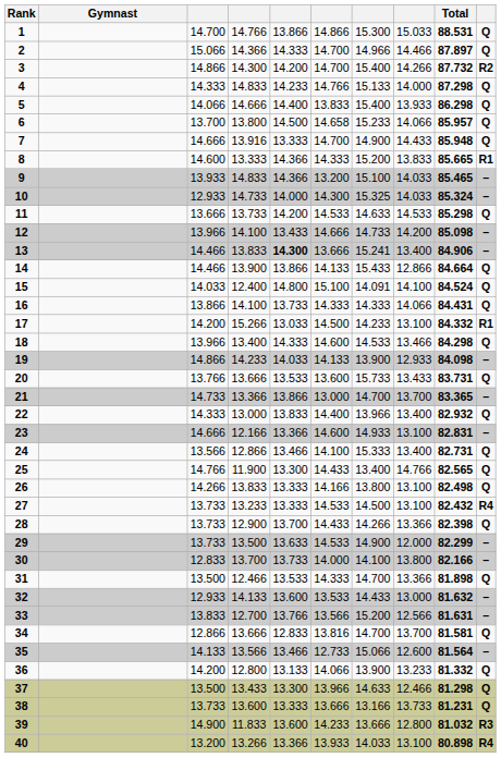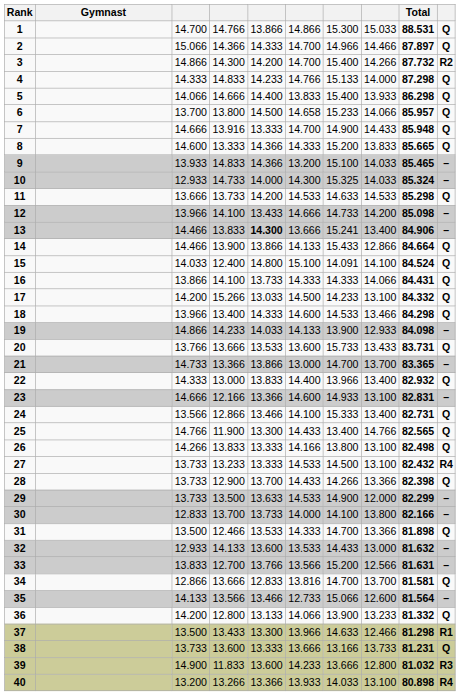 <table class="wikitable sortable" style="text-align:center; font-size:100%">
 <tr>
 <th scope="col" style="width:15px;">Rank</th>
 <th scope="col" style="width:200px;">Gymnast</th>
 <th scope="col" style="width:50px;"></th>
 <th scope="col" style="width:50px;"></th>
 <th scope="col" style="width:50px;"></th>
 <th scope="col" style="width:50px;"></th>
 <th scope="col" style="width:50px;"></th>
 <th scope="col" style="width:50px;"></th>
 <th scope="col" style="width:50px;">Total</th>
 <th scope="col" style="width:15px;"></th>
 </tr>
 <tr>
 <td scope="row" style="text-align:center;"><strong>1</strong></td>
 <td style="text-align:left;"></td>
 <td>14.700</td>
 <td>14.766</td>
 <td>13.866</td>
 <td>14.866</td>
 <td>15.300</td>
 <td>15.033</td>
 <td><strong>88.531</strong></td>
 <td><strong>Q</strong></td>
 </tr>
 <tr>
 <td scope="row" style="text-align:center;"><strong>2</strong></td>
 <td style="text-align:left;"></td>
 <td>15.066</td>
 <td>14.366</td>
 <td>14.333</td>
 <td>14.700</td>
 <td>14.966</td>
 <td>14.466</td>
 <td><strong>87.897</strong></td>
 <td><strong>Q</strong></td>
 </tr>
 <tr>
 <td scope="row" style="text-align:center;"><strong>3</strong></td>
 <td style="text-align:left;"></td>
 <td>14.866</td>
 <td>14.300</td>
 <td>14.200</td>
 <td>14.700</td>
 <td>15.400</td>
 <td>14.266</td>
 <td><strong>87.732</strong></td>
 <td><strong>R2</strong></td>
 </tr>
 <tr>
 <td scope="row" style="text-align:center;"><strong>4</strong></td>
 <td style="text-align:left;"></td>
 <td>14.333</td>
 <td>14.833</td>
 <td>14.233</td>
 <td>14.766</td>
 <td>15.133</td>
 <td>14.000</td>
 <td><strong>87.298</strong></td>
 <td><strong>Q</strong></td>
 </tr>
 <tr>
 <td scope="row" style="text-align:center;"><strong>5</strong></td>
 <td style="text-align:left;"></td>
 <td>14.066</td>
 <td>14.666</td>
 <td>14.400</td>
 <td>13.833</td>
 <td>15.400</td>
 <td>13.933</td>
 <td><strong>86.298</strong></td>
 <td><strong>Q</strong></td>
 </tr>
 <tr>
 <td scope="row" style="text-align:center;"><strong>6</strong></td>
 <td style="text-align:left;"></td>
 <td>13.700</td>
 <td>13.800</td>
 <td>14.500</td>
 <td>14.658</td>
 <td>15.233</td>
 <td>14.066</td>
 <td><strong>85.957</strong></td>
 <td><strong>Q</strong></td>
 </tr>
 <tr>
 <td scope="row" style="text-align:center;"><strong>7</strong></td>
 <td style="text-align:left;"></td>
 <td>14.666</td>
 <td>13.916</td>
 <td>13.333</td>
 <td>14.700</td>
 <td>14.900</td>
 <td>14.433</td>
 <td><strong>85.948</strong></td>
 <td><strong>Q</strong></td>
 </tr>
 <tr>
 <td scope="row" style="text-align:center;"><strong>8</strong></td>
 <td style="text-align:left;"></td>
 <td>14.600</td>
 <td>13.333</td>
 <td>14.366</td>
 <td>14.333</td>
 <td>15.200</td>
 <td>13.833</td>
 <td><strong>85.665</strong></td>
-<td><strong>R1</strong></td>
+<td><strong>Q</strong></td>
 </tr>
 <tr style="background:#cccccc;">
 <td scope="row" style="text-align:center;"><strong>9</strong></td>
 <td style="text-align:left;"></td>
 <td>13.933</td>
 <td>14.833</td>
 <td>14.366</td>
 <td>13.200</td>
 <td>15.100</td>
 <td>14.033</td>
 <td><strong>85.465</strong></td>
 <td><strong>–</strong></td>
 </tr>
 <tr style="background:#cccccc;">
 <td scope="row" style="text-align:center;"><strong>10</strong></td>
 <td style="text-align:left;"></td>
 <td>12.933</td>
 <td>14.733</td>
 <td>14.000</td>
 <td>14.300</td>
 <td>15.325</td>
 <td>14.033</td>
 <td><strong>85.324</strong></td>
 <td><strong>–</strong></td>
 </tr>
 <tr>
 <td scope="row" style="text-align:center;"><strong>11</strong></td>
 <td style="text-align:left;"></td>
 <td>13.666</td>
 <td>13.733</td>
 <td>14.200</td>
 <td>14.533</td>
 <td>14.633</td>
 <td>14.533</td>
 <td><strong>85.298</strong></td>
 <td><strong>Q</strong></td>
 </tr>
 <tr style="background:#cccccc;">
 <td scope="row" style="text-align:center;"><strong>12</strong></td>
 <td style="text-align:left;"></td>
 <td>13.966</td>
 <td>14.100</td>
 <td>13.433</td>
 <td>14.666</td>
 <td>14.733</td>
 <td>14.200</td>
 <td><strong>85.098</strong></td>
 <td><strong>–</strong></td>
 </tr>
 <tr style="background:#cccccc;">
 <td scope="row" style="text-align:center;"><strong>13</strong></td>
 <td style="text-align:left;"></td>
 <td>14.466</td>
 <td>13.833</td>
 <td><strong>14.300</strong></td>
 <td>13.666</td>
 <td>15.241</td>
 <td>13.400</td>
 <td><strong>84.906</strong></td>
 <td><strong>–</strong></td>
 </tr>
 <tr>
 <td scope="row" style="text-align:center;"><strong>14</strong></td>
 <td style="text-align:left;"></td>
 <td>14.466</td>
 <td>13.900</td>
 <td>13.866</td>
 <td>14.133</td>
 <td>15.433</td>
 <td>12.866</td>
 <td><strong>84.664</strong></td>
 <td><strong>Q</strong></td>
 </tr>
 <tr>
 <td scope="row" style="text-align:center;"><strong>15</strong></td>
 <td style="text-align:left;"></td>
 <td>14.033</td>
 <td>12.400</td>
 <td>14.800</td>
 <td>15.100</td>
 <td>14.091</td>
 <td>14.100</td>
 <td><strong>84.524</strong></td>
 <td><strong>Q</strong></td>
 </tr>
 <tr>
 <td scope="row" style="text-align:center;"><strong>16</strong></td>
 <td style="text-align:left;"></td>
 <td>13.866</td>
 <td>14.100</td>
 <td>13.733</td>
 <td>14.333</td>
 <td>14.333</td>
 <td>14.066</td>
 <td><strong>84.431</strong></td>
 <td><strong>Q</strong></td>
 </tr>
 <tr>
 <td scope="row" style="text-align:center;"><strong>17</strong></td>
 <td style="text-align:left;"></td>
 <td>14.200</td>
 <td>15.266</td>
 <td>13.033</td>
 <td>14.500</td>
 <td>14.233</td>
 <td>13.100</td>
 <td><strong>84.332</strong></td>
-<td><strong>R1</strong></td>
+<td><strong>Q</strong></td>
 </tr>
 <tr>
 <td scope="row" style="text-align:center;"><strong>18</strong></td>
 <td style="text-align:left;"></td>
 <td>13.966</td>
 <td>13.400</td>
 <td>14.333</td>
 <td>14.600</td>
 <td>14.533</td>
 <td>13.466</td>
 <td><strong>84.298</strong></td>
 <td><strong>Q</strong></td>
 </tr>
 <tr style="background:#cccccc;">
 <td scope="row" style="text-align:center;"><strong>19</strong></td>
 <td style="text-align:left;"></td>
 <td>14.866</td>
 <td>14.233</td>
 <td>14.033</td>
 <td>14.133</td>
 <td>13.900</td>
 <td>12.933</td>
 <td><strong>84.098</strong></td>
 <td><strong>–</strong></td>
 </tr>
 <tr>
 <td scope="row" style="text-align:center;"><strong>20</strong></td>
 <td style="text-align:left;"></td>
 <td>13.766</td>
 <td>13.666</td>
 <td>13.533</td>
 <td>13.600</td>
 <td>15.733</td>
 <td>13.433</td>
 <td><strong>83.731</strong></td>
 <td><strong>Q</strong></td>
 </tr>
 <tr style="background:#cccccc;">
 <td scope="row" style="text-align:center;"><strong>21</strong></td>
 <td style="text-align:left;"></td>
 <td>14.733</td>
 <td>13.366</td>
 <td>13.866</td>
 <td>13.000</td>
 <td>14.700</td>
 <td>13.700</td>
 <td><strong>83.365</strong></td>
 <td><strong>–</strong></td>
 </tr>
 <tr>
 <td scope="row" style="text-align:center;"><strong>22</strong></td>
 <td style="text-align:left;"></td>
 <td>14.333</td>
 <td>13.000</td>
 <td>13.833</td>
 <td>14.400</td>
 <td>13.966</td>
 <td>13.400</td>
 <td><strong>82.932</strong></td>
 <td><strong>Q</strong></td>
 </tr>
 <tr style="background:#cccccc;">
 <td scope="row" style="text-align:center;"><strong>23</strong></td>
 <td style="text-align:left;"></td>
 <td>14.666</td>
 <td>12.166</td>
 <td>13.366</td>
 <td>14.600</td>
 <td>14.933</td>
 <td>13.100</td>
 <td><strong>82.831</strong></td>
 <td><strong>–</strong></td>
 </tr>
 <tr>
 <td scope="row" style="text-align:center;"><strong>24</strong></td>
 <td style="text-align:left;"></td>
 <td>13.566</td>
 <td>12.866</td>
 <td>13.466</td>
 <td>14.100</td>
 <td>15.333</td>
 <td>13.400</td>
 <td><strong>82.731</strong></td>
 <td><strong>Q</strong></td>
 </tr>
 <tr>
 <td scope="row" style="text-align:center;"><strong>25</strong></td>
 <td style="text-align:left;"></td>
 <td>14.766</td>
 <td>11.900</td>
 <td>13.300</td>
 <td>14.433</td>
 <td>13.400</td>
 <td>14.766</td>
 <td><strong>82.565</strong></td>
 <td><strong>Q</strong></td>
 </tr>
 <tr>
 <td scope="row" style="text-align:center;"><strong>26</strong></td>
 <td style="text-align:left;"></td>
 <td>14.266</td>
 <td>13.833</td>
 <td>13.333</td>
 <td>14.166</td>
 <td>13.800</td>
 <td>13.100</td>
 <td><strong>82.498</strong></td>
 <td><strong>Q</strong></td>
 </tr>
 <tr>
 <td scope="row" style="text-align:center;"><strong>27</strong></td>
 <td style="text-align:left;"></td>
 <td>13.733</td>
 <td>13.233</td>
 <td>13.333</td>
 <td>14.533</td>
 <td>14.500</td>
 <td>13.100</td>
 <td><strong>82.432</strong></td>
 <td><strong>R4</strong></td>
 </tr>
 <tr>
 <td scope="row" style="text-align:center;"><strong>28</strong></td>
 <td style="text-align:left;"></td>
 <td>13.733</td>
 <td>12.900</td>
 <td>13.700</td>
 <td>14.433</td>
 <td>14.266</td>
 <td>13.366</td>
 <td><strong>82.398</strong></td>
 <td><strong>Q</strong></td>
 </tr>
 <tr style="background:#cccccc;">
 <td scope="row" style="text-align:center;"><strong>29</strong></td>
 <td style="text-align:left;"></td>
 <td>13.733</td>
 <td>13.500</td>
 <td>13.633</td>
 <td>14.533</td>
 <td>14.900</td>
 <td>12.000</td>
 <td><strong>82.299</strong></td>
 <td><strong>–</strong></td>
 </tr>
 <tr style="background:#cccccc;">
 <td scope="row" style="text-align:center;"><strong>30</strong></td>
 <td style="text-align:left;"></td>
 <td>12.833</td>
 <td>13.700</td>
 <td>13.733</td>
 <td>14.000</td>
 <td>14.100</td>
 <td>13.800</td>
 <td><strong>82.166</strong></td>
 <td><strong>–</strong></td>
 </tr>
 <tr>
 <td scope="row" style="text-align:center;"><strong>31</strong></td>
 <td style="text-align:left;"></td>
 <td>13.500</td>
 <td>12.466</td>
 <td>13.533</td>
 <td>14.333</td>
 <td>14.700</td>
 <td>13.366</td>
 <td><strong>81.898</strong></td>
 <td><strong>Q</strong></td>
 </tr>
 <tr style="background:#cccccc;">
 <td scope="row" style="text-align:center;"><strong>32</strong></td>
 <td style="text-align:left;"></td>
 <td>12.933</td>
 <td>14.133</td>
 <td>13.600</td>
 <td>13.533</td>
 <td>14.433</td>
 <td>13.000</td>
 <td><strong>81.632</strong></td>
 <td><strong>–</strong></td>
 </tr>
 <tr style="background:#cccccc;">
 <td scope="row" style="text-align:center;"><strong>33</strong></td>
 <td style="text-align:left;"></td>
 <td>13.833</td>
 <td>12.700</td>
 <td>13.766</td>
 <td>13.566</td>
 <td>15.200</td>
 <td>12.566</td>
 <td><strong>81.631</strong></td>
 <td><strong>–</strong></td>
 </tr>
 <tr>
 <td scope="row" style="text-align:center;"><strong>34</strong></td>
 <td style="text-align:left;"></td>
 <td>12.866</td>
 <td>13.666</td>
 <td>12.833</td>
 <td>13.816</td>
 <td>14.700</td>
 <td>13.700</td>
 <td><strong>81.581</strong></td>
 <td><strong>Q</strong></td>
 </tr>
 <tr style="background:#cccccc;">
 <td scope="row" style="text-align:center;"><strong>35</strong></td>
 <td style="text-align:left;"></td>
 <td>14.133</td>
 <td>13.566</td>
 <td>13.466</td>
 <td>12.733</td>
 <td>15.066</td>
 <td>12.600</td>
 <td><strong>81.564</strong></td>
 <td><strong>–</strong></td>
 </tr>
 <tr>
 <td scope="row" style="text-align:center;"><strong>36</strong></td>
 <td style="text-align:left;"></td>
 <td>14.200</td>
 <td>12.800</td>
 <td>13.133</td>
 <td>14.066</td>
 <td>13.900</td>
 <td>13.233</td>
 <td><strong>81.332</strong></td>
 <td><strong>Q</strong></td>
 </tr>
 <tr style="background:#cccc99;">
 <td scope="row" style="text-align:center;"><strong>37</strong></td>
 <td style="text-align:left;"></td>
 <td>13.500</td>
 <td>13.433</td>
 <td>13.300</td>
 <td>13.966</td>
 <td>14.633</td>
 <td>12.466</td>
 <td><strong>81.298</strong></td>
-<td><strong>Q</strong></td>
+<td><strong>R1</strong></td>
 </tr>
 <tr style="background:#cccc99;">
 <td scope="row" style="text-align:center;"><strong>38</strong></td>
 <td style="text-align:left;"></td>
 <td>13.733</td>
 <td>13.600</td>
 <td>13.333</td>
 <td>13.666</td>
 <td>13.166</td>
 <td>13.733</td>
 <td><strong>81.231</strong></td>
 <td><strong>Q</strong></td>
 </tr>
 <tr style="background:#cccc99;">
 <td scope="row" style="text-align:center;"><strong>39</strong></td>
 <td style="text-align:left;"></td>
 <td>14.900</td>
 <td>11.833</td>
 <td>13.600</td>
 <td>14.233</td>
 <td>13.666</td>
 <td>12.800</td>
 <td><strong>81.032</strong></td>
 <td><strong>R3</strong></td>
 </tr>
 <tr style="background:#cccc99;">
 <td scope="row" style="text-align:center;"><strong>40</strong></td>
 <td style="text-align:left;"></td>
 <td>13.200</td>
 <td>13.266</td>
 <td>13.366</td>
 <td>13.933</td>
 <td>14.033</td>
 <td>13.100</td>
 <td><strong>80.898</strong></td>
 <td><strong>R4</strong></td>
 </tr>
 </table>
